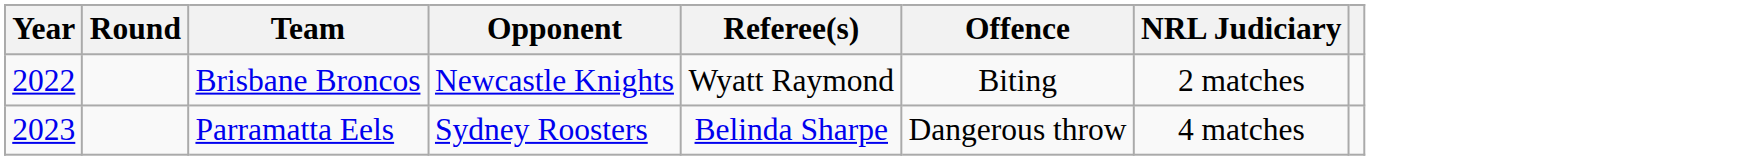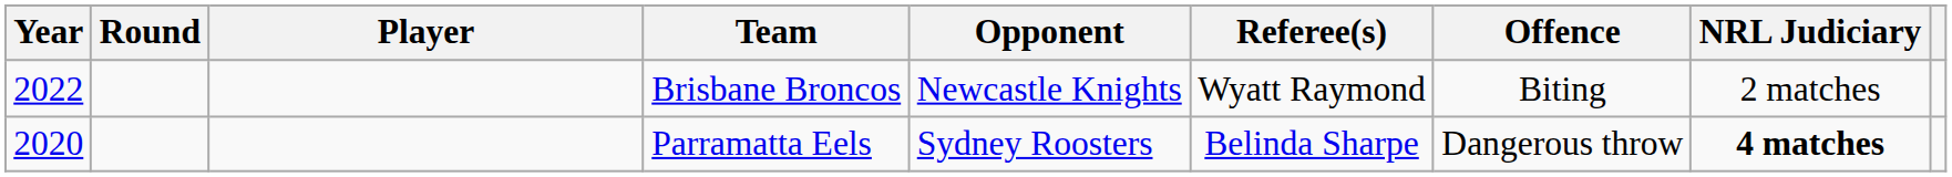 <table class="wikitable sortable" style="text-align: center; font-size:100%">
 <tr>
 <th scope="col">Year</th>
 <th scope="col">Round</th>
+<th scope="col" style="width:12em">Player</th>
 <th scope="col">Team</th>
 <th scope="col">Opponent</th>
 <th scope="col">Referee(s)</th>
 <th scope="col">Offence</th>
 <th scope="col">NRL Judiciary</th>
 <th scope="col" class="unsortable"></th>
 </tr>
 <tr>
 <td><a href='#'>2022</a></td>
 <td></td>
+<td></td>
 <td style="text-align:left;"><a href='#'>Brisbane Broncos</a></td>
 <td style="text-align:left;"><a href='#'>Newcastle Knights</a></td>
 <td>Wyatt Raymond</td>
 <td>Biting</td>
 <td>2 matches</td>
 <td></td>
 </tr>
 <tr>
-<td><a href='#'>2023</a></td>
+<td><a href='#'>2020</a></td>
+<td></td>
 <td></td>
 <td style="text-align:left;"><a href='#'>Parramatta Eels</a></td>
 <td style="text-align:left;"><a href='#'>Sydney Roosters</a></td>
 <td><a href='#'>Belinda Sharpe</a></td>
 <td>Dangerous throw</td>
-<td>4 matches</td>
+<td><strong>4 matches</strong></td>
 <td></td>
 </tr>
 </table>
